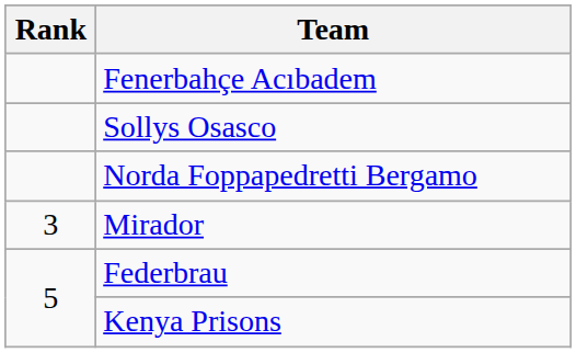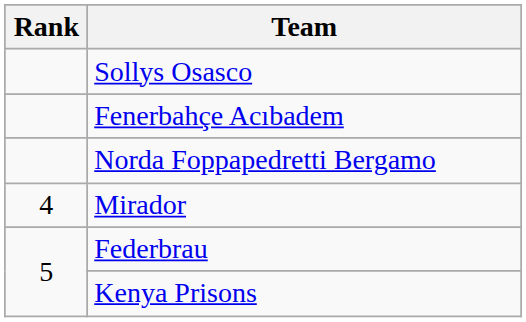 <table class="wikitable" style="text-align: center;">
 <tr>
 <th width=40>Rank</th>
 <th width=240>Team</th>
 </tr>
 <tr align=center>
 <td></td>
-<td style="text-align:left;"> <a href='#'>Fenerbahçe Acıbadem</a></td>
+<td style="text-align:left;"> <a href='#'>Sollys Osasco</a></td>
 </tr>
 <tr align=center>
 <td></td>
-<td style="text-align:left;"> <a href='#'>Sollys Osasco</a></td>
+<td style="text-align:left;"> <a href='#'>Fenerbahçe Acıbadem</a></td>
 </tr>
 <tr align=center>
 <td></td>
 <td style="text-align:left;"> <a href='#'>Norda Foppapedretti Bergamo</a></td>
 </tr>
 <tr align=center>
-<td>3</td>
+<td>4</td>
 <td style="text-align:left;"> <a href='#'>Mirador</a></td>
 </tr>
 <tr align=center>
 <td rowspan=2>5</td>
 <td style="text-align:left;"> <a href='#'>Federbrau</a></td>
 </tr>
 <tr align=center>
 <td style="text-align:left;"> <a href='#'>Kenya Prisons</a></td>
 </tr>
 </table>
